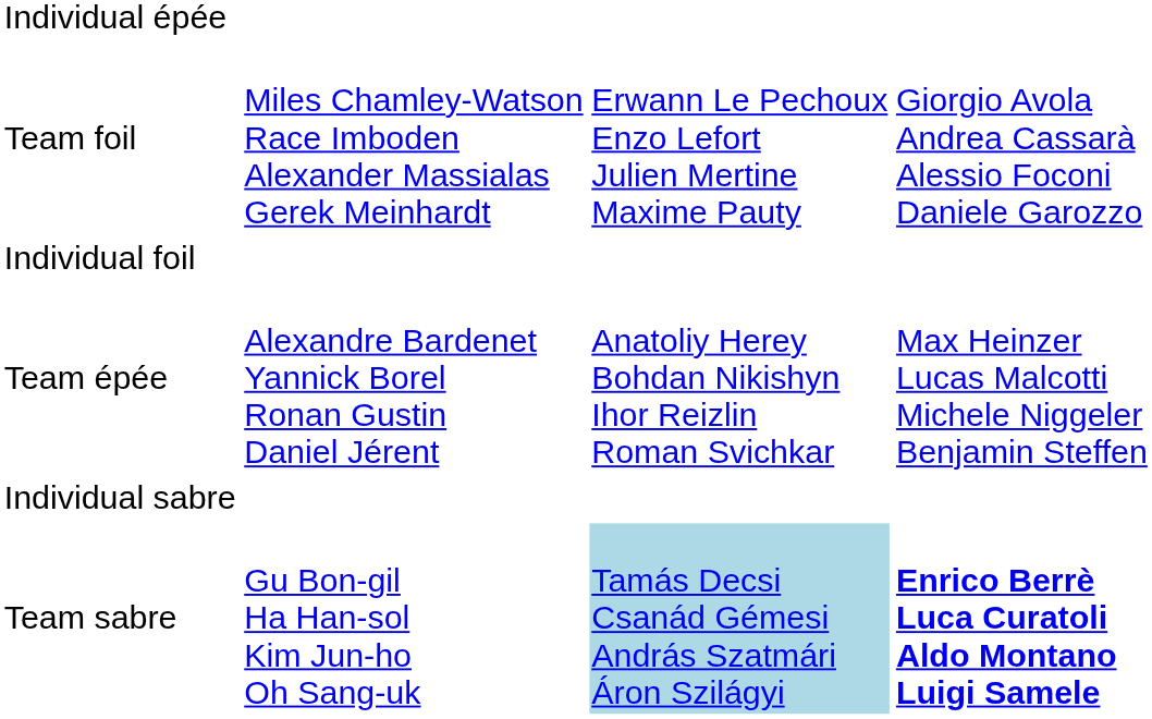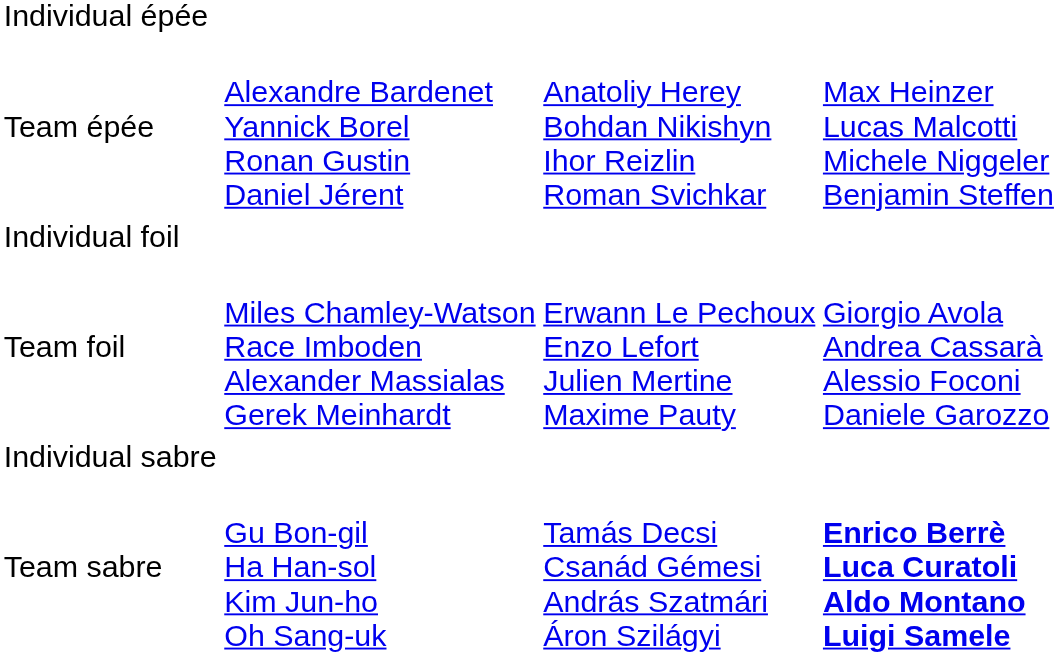 <table>
 <tr>
 <td rowspan=2>Individual épée<br></td>
+<td rowspan=2></td>
+<td rowspan=2></td>
+<td></td>
+</tr>
+<tr>
+<td></td>
+</tr>
+<tr>
+<td>Team épée<br></td>
+<td><br><a href='#'>Alexandre Bardenet</a><br><a href='#'>Yannick Borel</a><br><a href='#'>Ronan Gustin</a><br><a href='#'>Daniel Jérent</a></td>
+<td><br><a href='#'>Anatoliy Herey</a><br><a href='#'>Bohdan Nikishyn</a><br><a href='#'>Ihor Reizlin</a><br><a href='#'>Roman Svichkar</a></td>
+<td><br><a href='#'>Max Heinzer</a><br><a href='#'>Lucas Malcotti</a><br><a href='#'>Michele Niggeler</a><br><a href='#'>Benjamin Steffen</a></td>
+</tr>
+<tr>
+<td rowspan=2>Individual foil<br></td>
 <td rowspan=2></td>
 <td rowspan=2></td>
 <td></td>
 </tr>
 <tr>
 <td></td>
 </tr>
 <tr>
 <td>Team foil<br></td>
 <td><br><a href='#'>Miles Chamley-Watson</a><br><a href='#'>Race Imboden</a><br><a href='#'>Alexander Massialas</a><br><a href='#'>Gerek Meinhardt</a></td>
 <td><br><a href='#'>Erwann Le Pechoux</a><br><a href='#'>Enzo Lefort</a><br><a href='#'>Julien Mertine</a><br><a href='#'>Maxime Pauty</a></td>
 <td><br><a href='#'>Giorgio Avola</a><br><a href='#'>Andrea Cassarà</a><br><a href='#'>Alessio Foconi</a><br><a href='#'>Daniele Garozzo</a></td>
 </tr>
 <tr>
-<td rowspan=2>Individual foil<br></td>
-<td rowspan=2></td>
-<td rowspan=2></td>
-<td></td>
-</tr>
-<tr>
-<td></td>
-</tr>
-<tr>
-<td>Team épée<br></td>
-<td><br><a href='#'>Alexandre Bardenet</a><br><a href='#'>Yannick Borel</a><br><a href='#'>Ronan Gustin</a><br><a href='#'>Daniel Jérent</a></td>
-<td><br><a href='#'>Anatoliy Herey</a><br><a href='#'>Bohdan Nikishyn</a><br><a href='#'>Ihor Reizlin</a><br><a href='#'>Roman Svichkar</a></td>
-<td><br><a href='#'>Max Heinzer</a><br><a href='#'>Lucas Malcotti</a><br><a href='#'>Michele Niggeler</a><br><a href='#'>Benjamin Steffen</a></td>
-</tr>
-<tr>
 <td rowspan=2>Individual sabre<br></td>
 <td rowspan=2></td>
 <td rowspan=2></td>
 <td></td>
 </tr>
 <tr>
 <td></td>
 </tr>
 <tr>
 <td>Team sabre<br></td>
 <td><br><a href='#'>Gu Bon-gil</a><br><a href='#'>Ha Han-sol</a><br><a href='#'>Kim Jun-ho</a><br><a href='#'>Oh Sang-uk</a></td>
-<td style="background: lightblue;"><br><a href='#'>Tamás Decsi</a><br><a href='#'>Csanád Gémesi</a><br><a href='#'>András Szatmári</a><br><a href='#'>Áron Szilágyi</a></td>
+<td><br><a href='#'>Tamás Decsi</a><br><a href='#'>Csanád Gémesi</a><br><a href='#'>András Szatmári</a><br><a href='#'>Áron Szilágyi</a></td>
 <td><strong><br><a href='#'>Enrico Berrè</a><br><a href='#'>Luca Curatoli</a><br><a href='#'>Aldo Montano</a><br><a href='#'>Luigi Samele</a></strong></td>
 </tr>
 </table>
